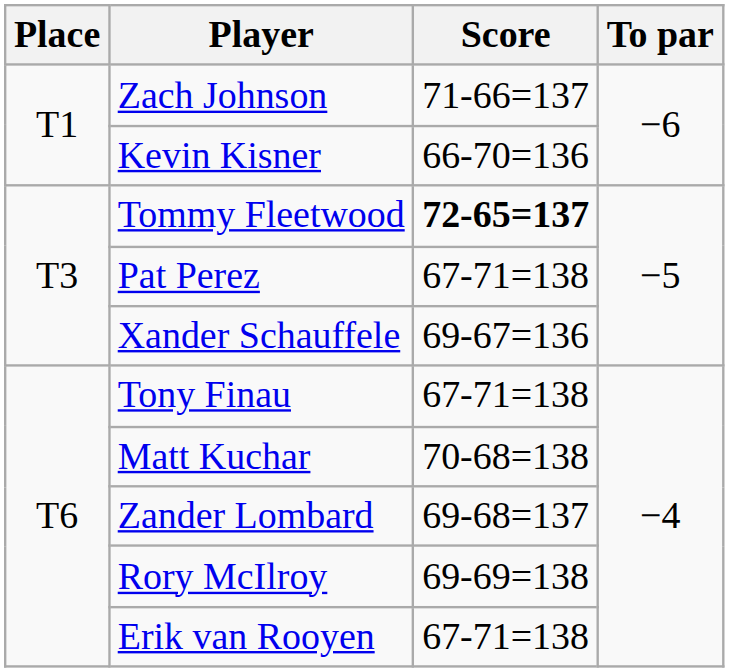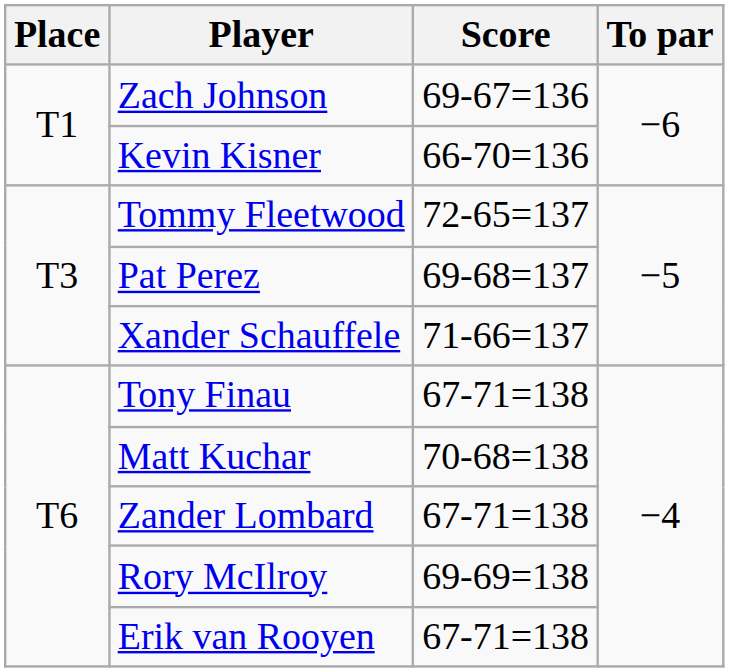 <table class="wikitable">
 <tr>
 <th>Place</th>
 <th>Player</th>
 <th>Score</th>
 <th>To par</th>
 </tr>
 <tr>
 <td rowspan=2 align=center>T1</td>
 <td> <a href='#'>Zach Johnson</a></td>
-<td>71-66=137</td>
+<td>69-67=136</td>
 <td rowspan=2 align=center>−6</td>
 </tr>
 <tr>
 <td> <a href='#'>Kevin Kisner</a></td>
 <td>66-70=136</td>
 </tr>
 <tr>
 <td rowspan=3 align=center>T3</td>
 <td> <a href='#'>Tommy Fleetwood</a></td>
-<td><strong>72-65=137</strong></td>
+<td>72-65=137</td>
 <td rowspan=3 align=center>−5</td>
 </tr>
 <tr>
 <td> <a href='#'>Pat Perez</a></td>
-<td>67-71=138</td>
+<td>69-68=137</td>
 </tr>
 <tr>
 <td> <a href='#'>Xander Schauffele</a></td>
-<td>69-67=136</td>
+<td>71-66=137</td>
 </tr>
 <tr>
 <td rowspan=5 align=center>T6</td>
 <td> <a href='#'>Tony Finau</a></td>
 <td>67-71=138</td>
 <td rowspan=5 align=center>−4</td>
 </tr>
 <tr>
 <td> <a href='#'>Matt Kuchar</a></td>
 <td>70-68=138</td>
 </tr>
 <tr>
 <td> <a href='#'>Zander Lombard</a></td>
-<td>69-68=137</td>
+<td>67-71=138</td>
 </tr>
 <tr>
 <td> <a href='#'>Rory McIlroy</a></td>
 <td>69-69=138</td>
 </tr>
 <tr>
 <td> <a href='#'>Erik van Rooyen</a></td>
 <td>67-71=138</td>
 </tr>
 </table>
